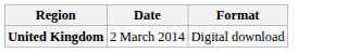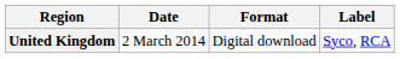 <table class="wikitable plainrowheaders">
 <tr>
 <th>Region</th>
 <th>Date</th>
 <th>Format</th>
+<th>Label</th>
 </tr>
 <tr>
 <th scope="row">United Kingdom</th>
 <td>2 March 2014</td>
 <td>Digital download</td>
+<td><a href='#'>Syco</a>, <a href='#'>RCA</a></td>
 </tr>
 </table>
